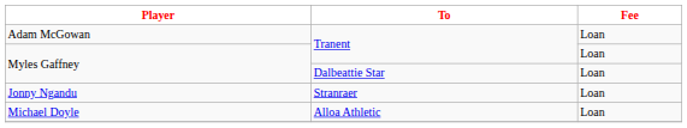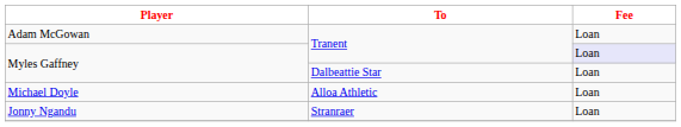 <table class="wikitable" style="text-align:left; font-size:95%;width:98%;">
 <tr>
 <th style="background:white; color:red;">Player</th>
 <th style="background:white; color:red;">To</th>
 <th style="background:white; color:red;">Fee</th>
 </tr>
 <tr>
 <td> Adam McGowan</td>
 <td rowspan=2> <a href='#'>Tranent</a></td>
 <td>Loan</td>
 </tr>
 <tr>
 <td rowspan=2> Myles Gaffney</td>
+<td style="background: lavender;">Loan</td>
+</tr>
+<tr>
+<td> <a href='#'>Dalbeattie Star</a></td>
 <td>Loan</td>
 </tr>
 <tr>
-<td> <a href='#'>Dalbeattie Star</a></td>
+<td> <a href='#'>Michael Doyle</a></td>
+<td> <a href='#'>Alloa Athletic</a></td>
 <td>Loan</td>
 </tr>
 <tr>
 <td> <a href='#'>Jonny Ngandu</a></td>
 <td> <a href='#'>Stranraer</a></td>
 <td>Loan</td>
 </tr>
 <tr>
-<td> <a href='#'>Michael Doyle</a></td>
-<td> <a href='#'>Alloa Athletic</a></td>
-<td>Loan</td>
-</tr>
-<tr>
 </tr>
 </table>
